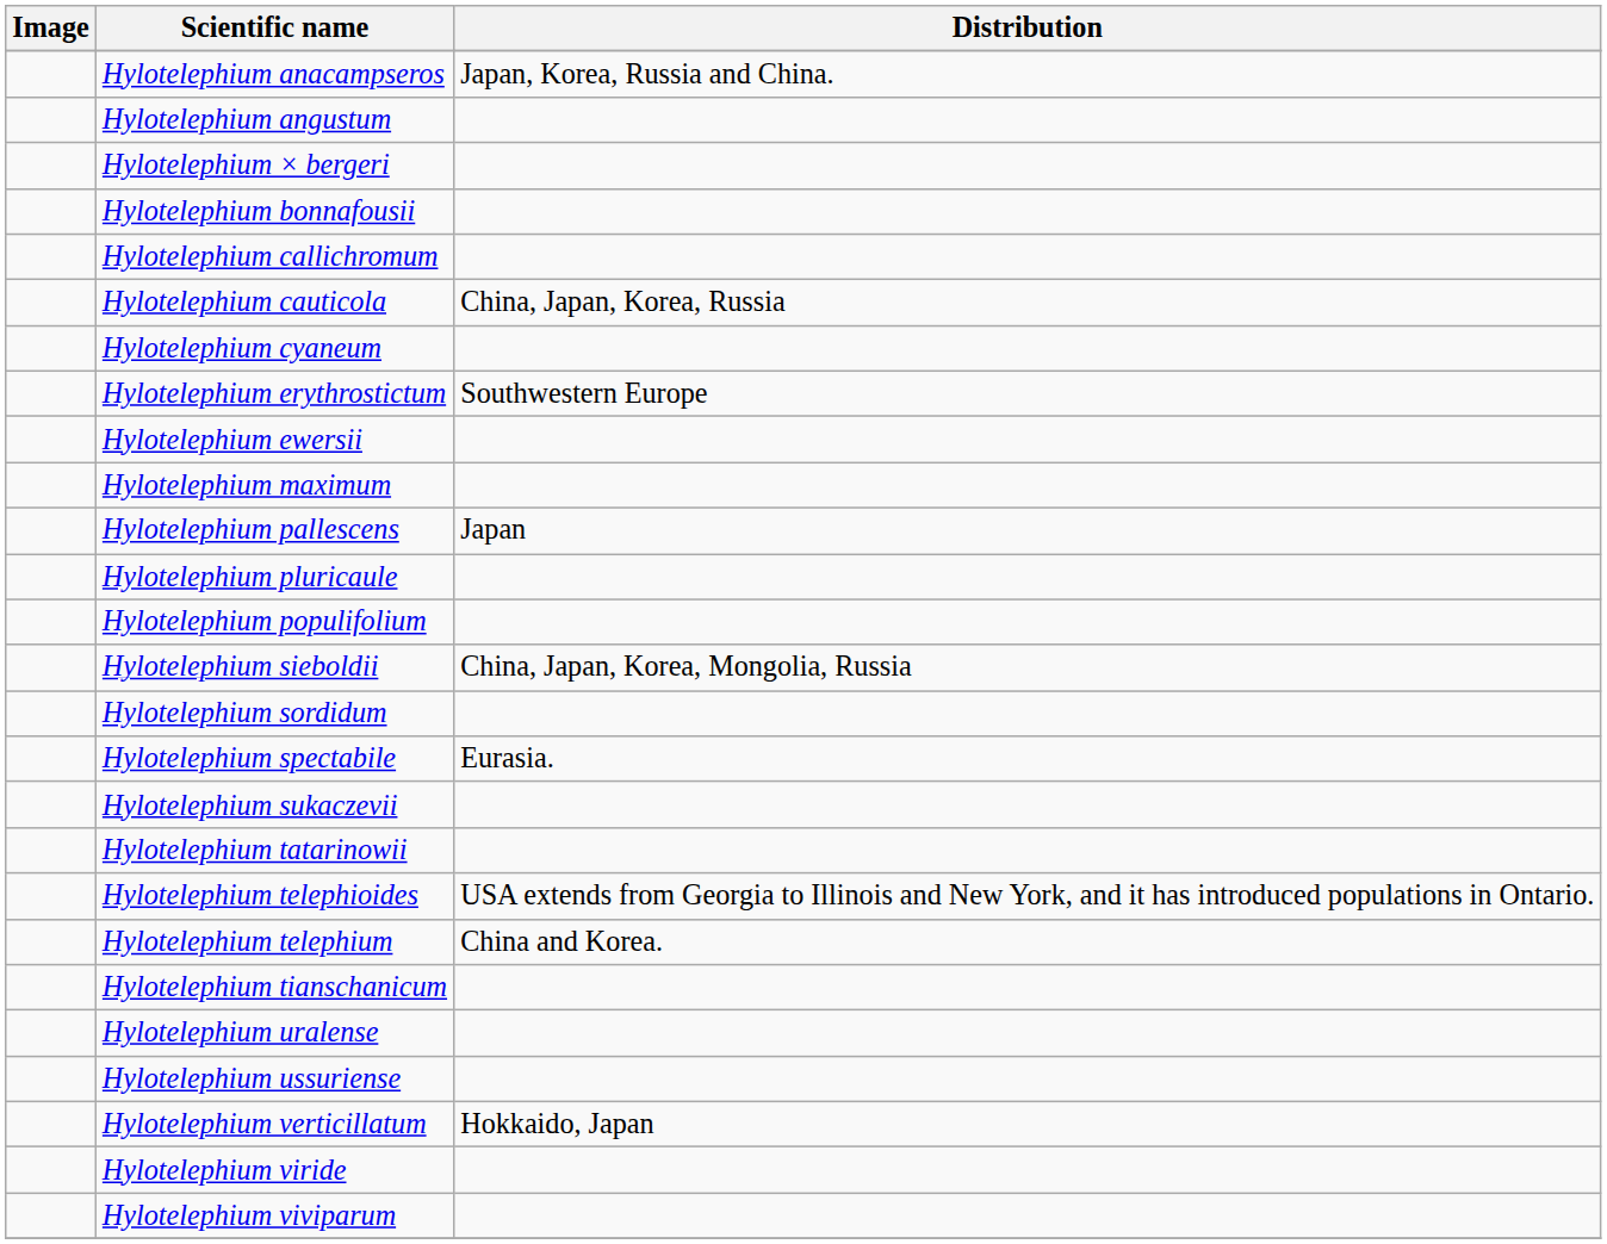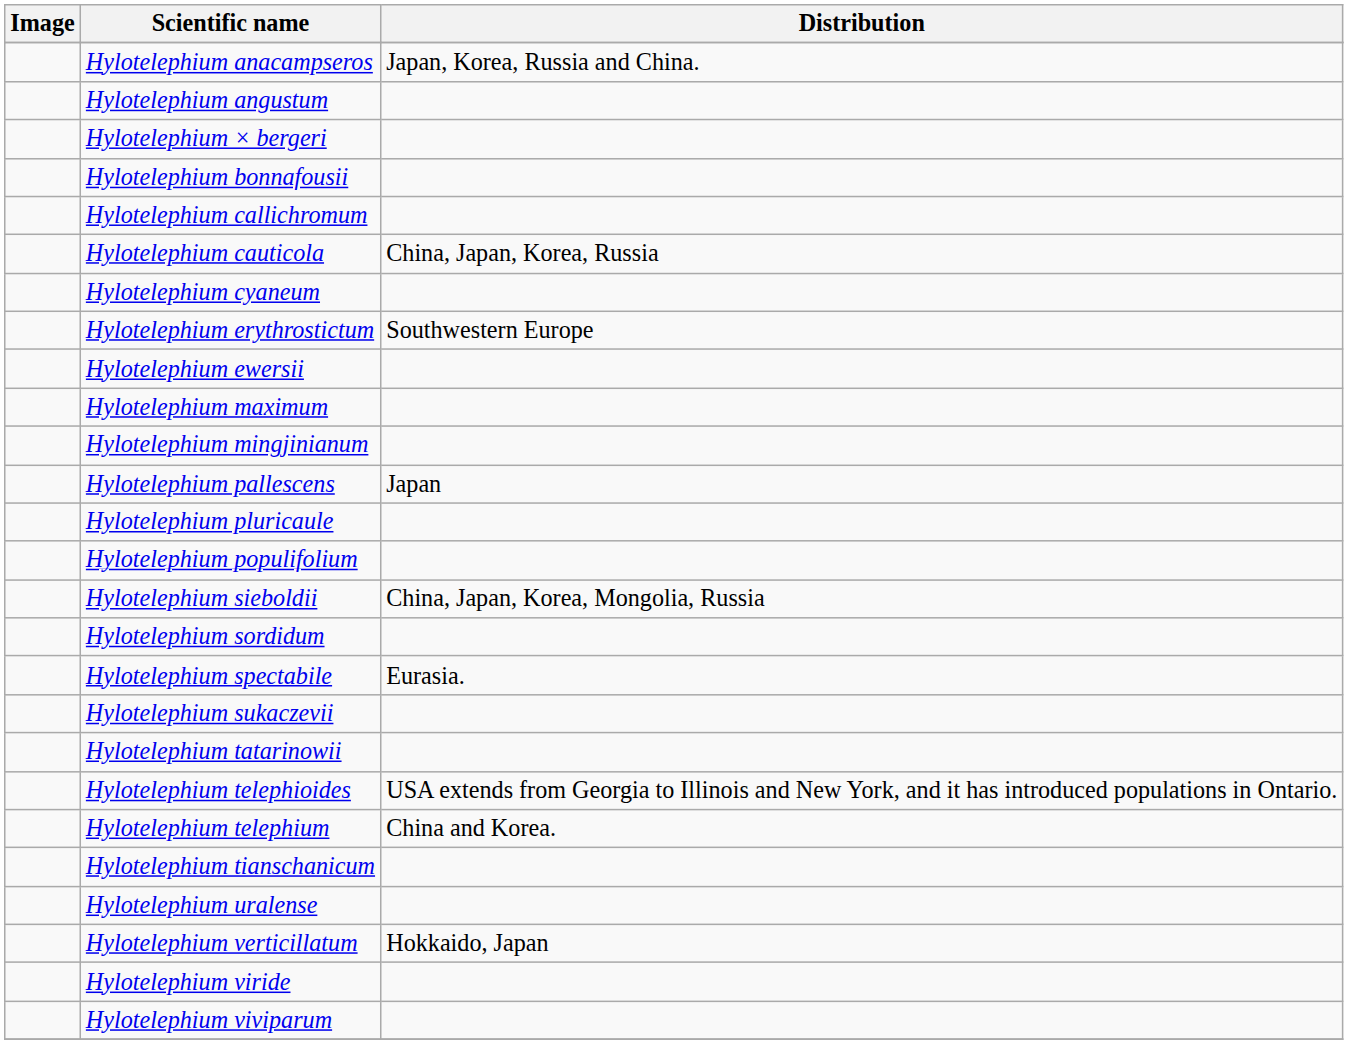 <table class="wikitable">
 <tr>
 <th>Image</th>
 <th>Scientific name</th>
 <th>Distribution</th>
 </tr>
 <tr>
 </tr>
 <tr>
 <td></td>
 <td><em><a href='#'>Hylotelephium anacampseros</a></em></td>
 <td>Japan, Korea, Russia and China.</td>
 </tr>
 <tr>
 <td></td>
 <td><em><a href='#'>Hylotelephium angustum</a></em></td>
 <td></td>
 </tr>
 <tr>
 <td></td>
 <td><em><a href='#'>Hylotelephium × bergeri</a></em></td>
 <td></td>
 </tr>
 <tr>
 <td></td>
 <td><em><a href='#'>Hylotelephium bonnafousii</a></em></td>
 <td></td>
 </tr>
 <tr>
 <td></td>
 <td><em><a href='#'>Hylotelephium callichromum</a></em></td>
 <td></td>
 </tr>
 <tr>
 <td></td>
 <td><em><a href='#'>Hylotelephium cauticola</a></em></td>
 <td>China, Japan, Korea, Russia</td>
 </tr>
 <tr>
 <td></td>
 <td><em><a href='#'>Hylotelephium cyaneum</a></em></td>
 <td></td>
 </tr>
 <tr>
 <td></td>
 <td><em><a href='#'>Hylotelephium erythrostictum</a></em></td>
 <td>Southwestern Europe</td>
 </tr>
 <tr>
 <td></td>
 <td><em><a href='#'>Hylotelephium ewersii</a></em></td>
 <td></td>
 </tr>
 <tr>
 <td></td>
 <td><em><a href='#'>Hylotelephium maximum</a></em></td>
+<td></td>
+</tr>
+<tr>
+<td></td>
+<td><em><a href='#'>Hylotelephium mingjinianum</a></em></td>
 <td></td>
 </tr>
 <tr>
 <td></td>
 <td><em><a href='#'>Hylotelephium pallescens</a></em></td>
 <td>Japan</td>
 </tr>
 <tr>
 <td></td>
 <td><em><a href='#'>Hylotelephium pluricaule</a></em></td>
 <td></td>
 </tr>
 <tr>
 <td></td>
 <td><em><a href='#'>Hylotelephium populifolium</a></em></td>
 <td></td>
 </tr>
 <tr>
 <td></td>
 <td><em><a href='#'>Hylotelephium sieboldii</a></em></td>
 <td>China, Japan, Korea, Mongolia, Russia</td>
 </tr>
 <tr>
 <td></td>
 <td><em><a href='#'>Hylotelephium sordidum</a></em></td>
 <td></td>
 </tr>
 <tr>
 <td></td>
 <td><em><a href='#'>Hylotelephium spectabile</a></em></td>
 <td>Eurasia.</td>
 </tr>
 <tr>
 <td></td>
 <td><em><a href='#'>Hylotelephium sukaczevii</a></em></td>
 <td></td>
 </tr>
 <tr>
 <td></td>
 <td><em><a href='#'>Hylotelephium tatarinowii</a></em></td>
 <td></td>
 </tr>
 <tr>
 <td></td>
 <td><em><a href='#'>Hylotelephium telephioides</a></em></td>
 <td>USA extends from Georgia to Illinois and New York, and it has introduced populations in Ontario.</td>
 </tr>
 <tr>
 <td></td>
 <td><em><a href='#'>Hylotelephium telephium</a></em></td>
 <td>China and Korea.</td>
 </tr>
 <tr>
 <td></td>
 <td><em><a href='#'>Hylotelephium tianschanicum</a></em></td>
 <td></td>
 </tr>
 <tr>
 <td></td>
 <td><em><a href='#'>Hylotelephium uralense</a></em></td>
 <td></td>
 </tr>
 <tr>
 <td></td>
-<td><em><a href='#'>Hylotelephium ussuriense</a></em></td>
-<td></td>
-</tr>
-<tr>
-<td></td>
 <td><em><a href='#'>Hylotelephium verticillatum</a></em></td>
 <td>Hokkaido, Japan</td>
 </tr>
 <tr>
 <td></td>
 <td><em><a href='#'>Hylotelephium viride</a></em></td>
 <td></td>
 </tr>
 <tr>
 <td></td>
 <td><em><a href='#'>Hylotelephium viviparum</a></em></td>
 <td></td>
 </tr>
 <tr>
 </tr>
 </table>
